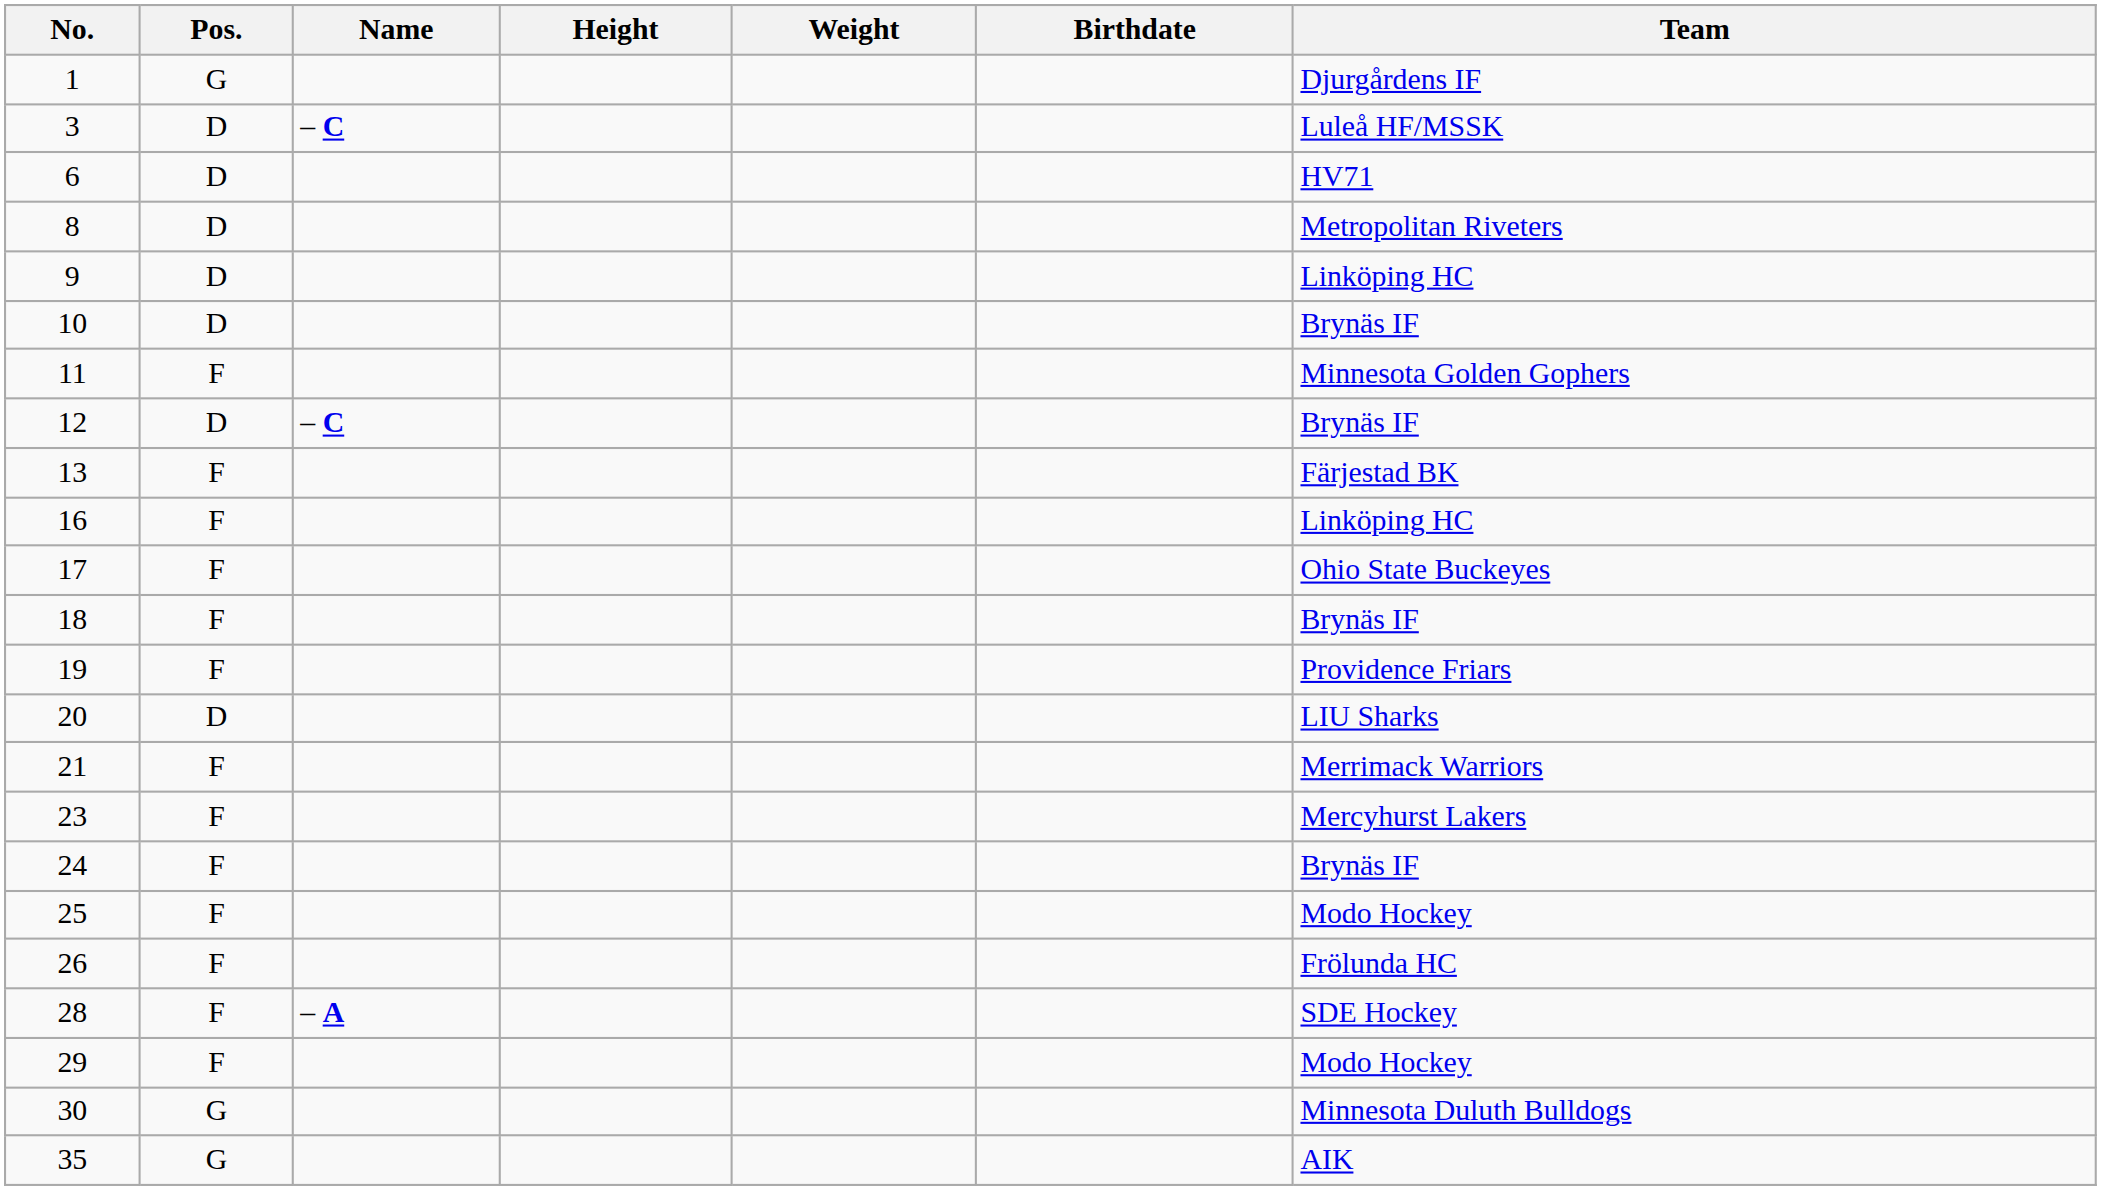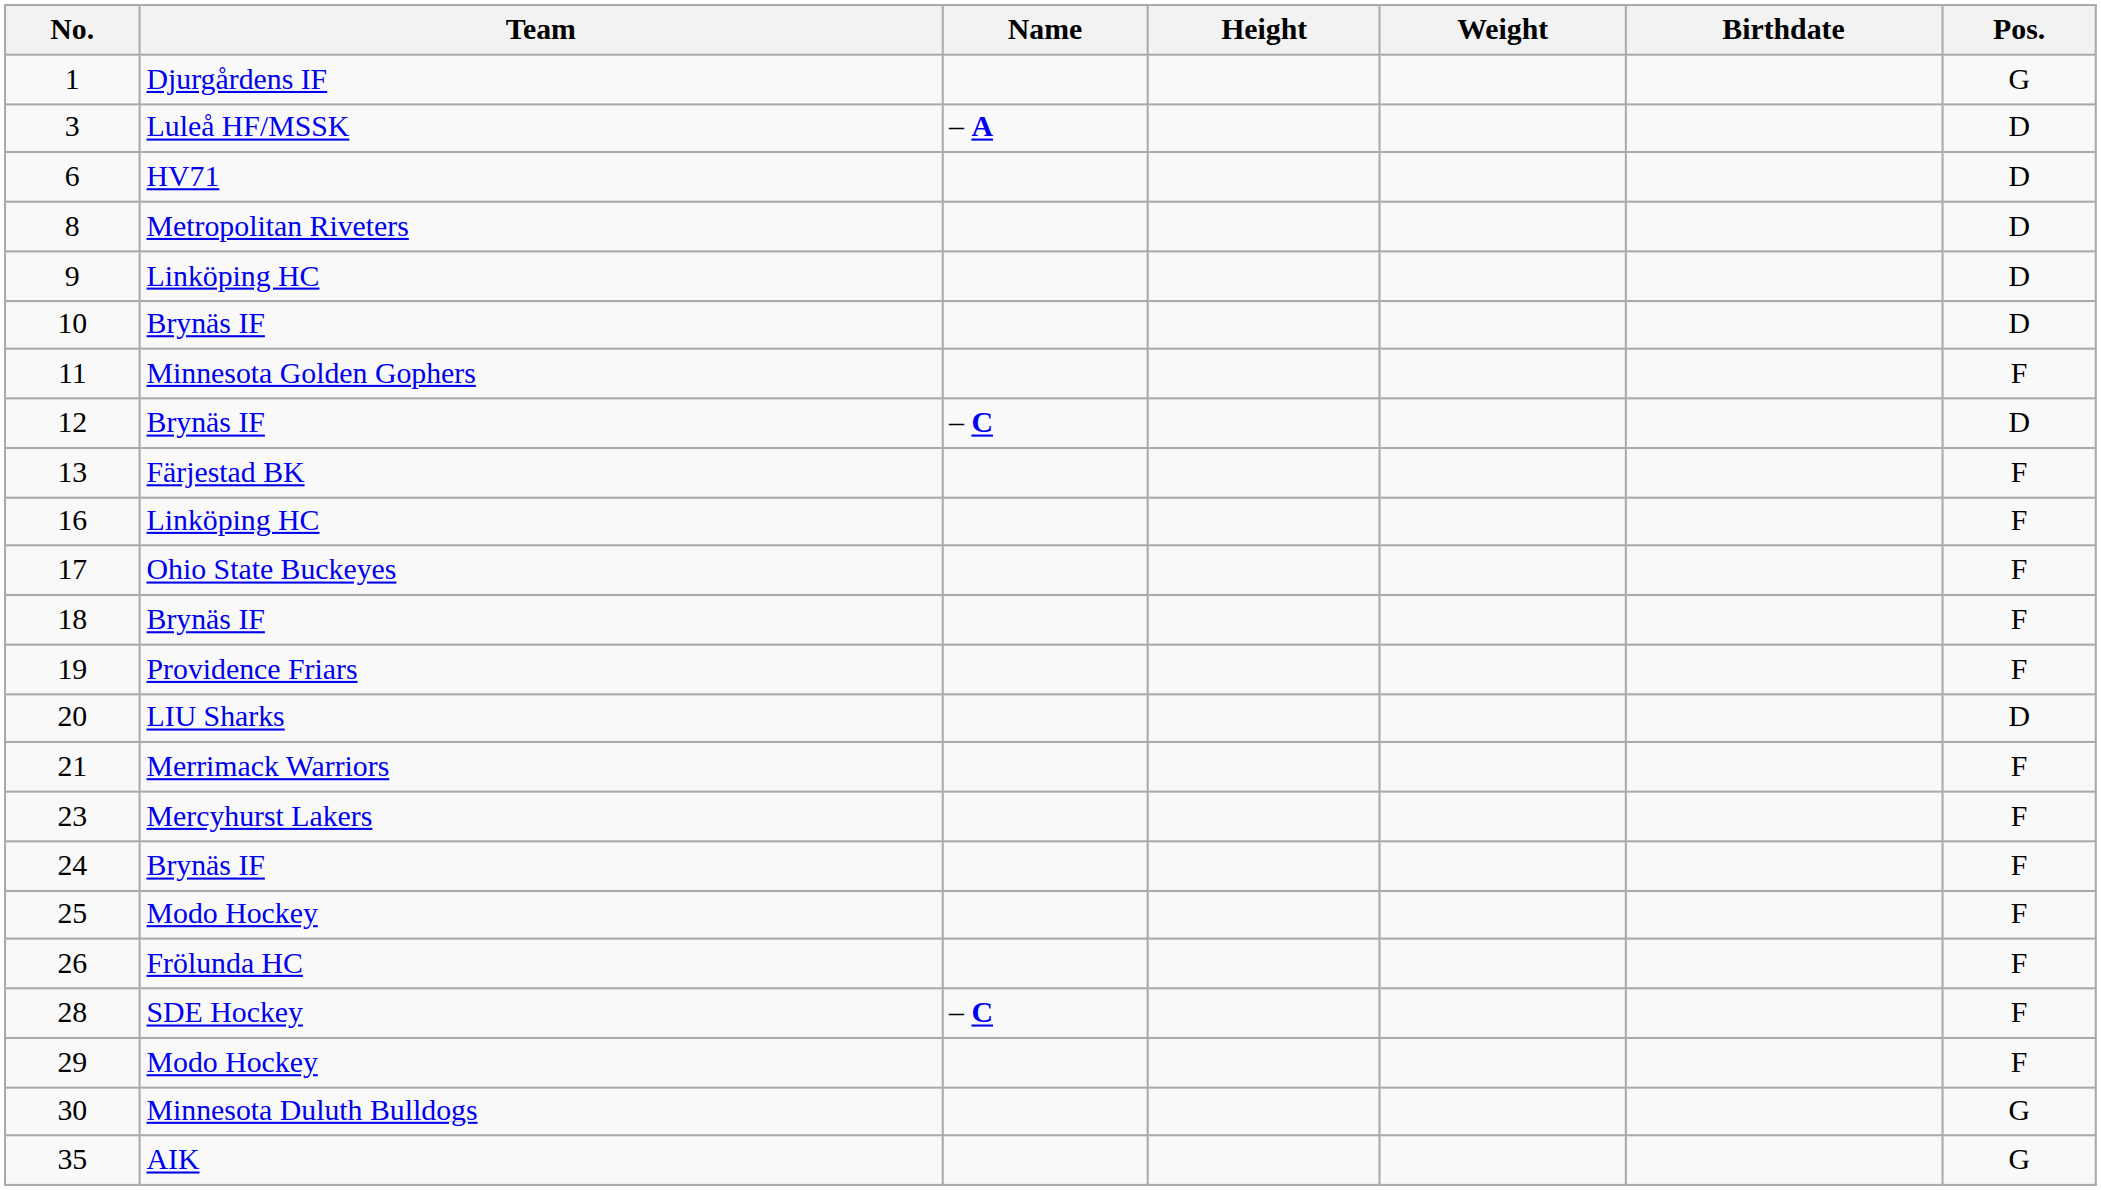 <table class="wikitable sortable" width="80%" style="font-size: 90%; text-align: center;">
 <tr>
 <th>No.</th>
-<th>Pos.</th>
+<th>Team</th>
 <th>Name</th>
 <th>Height</th>
 <th>Weight</th>
 <th>Birthdate</th>
-<th>Team</th>
+<th>Pos.</th>
 </tr>
 <tr>
 <td>1</td>
-<td>G</td>
+<td style="text-align:left;"> <a href='#'>Djurgårdens IF</a></td>
 <td style="text-align:left;"></td>
 <td></td>
 <td></td>
 <td></td>
-<td style="text-align:left;"> <a href='#'>Djurgårdens IF</a></td>
+<td>G</td>
 </tr>
 <tr>
 <td>3</td>
+<td style="text-align:left;"> <a href='#'>Luleå HF/MSSK</a></td>
+<td align=left> – <strong><a href='#'>A</a></strong></td>
+<td></td>
+<td></td>
+<td></td>
 <td>D</td>
+</tr>
+<tr>
+<td>6</td>
+<td style="text-align:left;"> <a href='#'>HV71</a></td>
+<td align=left></td>
+<td></td>
+<td></td>
+<td></td>
+<td>D</td>
+</tr>
+<tr>
+<td>8</td>
+<td style="text-align:left;"> <a href='#'>Metropolitan Riveters</a></td>
+<td align=left></td>
+<td></td>
+<td></td>
+<td></td>
+<td>D</td>
+</tr>
+<tr>
+<td>9</td>
+<td style="text-align:left;"> <a href='#'>Linköping HC</a></td>
+<td align=left></td>
+<td></td>
+<td></td>
+<td></td>
+<td>D</td>
+</tr>
+<tr>
+<td>10</td>
+<td style="text-align:left;"> <a href='#'>Brynäs IF</a></td>
+<td align=left></td>
+<td></td>
+<td></td>
+<td></td>
+<td>D</td>
+</tr>
+<tr>
+<td>11</td>
+<td style="text-align:left;"> <a href='#'>Minnesota Golden Gophers</a></td>
+<td align=left></td>
+<td></td>
+<td></td>
+<td></td>
+<td>F</td>
+</tr>
+<tr>
+<td>12</td>
+<td style="text-align:left;"> <a href='#'>Brynäs IF</a></td>
 <td align=left> – <strong><a href='#'>C</a></strong></td>
 <td></td>
 <td></td>
 <td></td>
-<td style="text-align:left;"> <a href='#'>Luleå HF/MSSK</a></td>
+<td>D</td>
 </tr>
 <tr>
-<td>6</td>
-<td>D</td>
+<td>13</td>
+<td style="text-align:left;"> <a href='#'>Färjestad BK</a></td>
 <td align=left></td>
 <td></td>
 <td></td>
 <td></td>
-<td style="text-align:left;"> <a href='#'>HV71</a></td>
+<td>F</td>
 </tr>
 <tr>
-<td>8</td>
-<td>D</td>
+<td>16</td>
+<td style="text-align:left;"> <a href='#'>Linköping HC</a></td>
 <td align=left></td>
 <td></td>
 <td></td>
 <td></td>
-<td style="text-align:left;"> <a href='#'>Metropolitan Riveters</a></td>
+<td>F</td>
 </tr>
 <tr>
-<td>9</td>
-<td>D</td>
+<td>17</td>
+<td style="text-align:left;"> <a href='#'>Ohio State Buckeyes</a></td>
 <td align=left></td>
 <td></td>
 <td></td>
 <td></td>
-<td style="text-align:left;"> <a href='#'>Linköping HC</a></td>
+<td>F</td>
 </tr>
 <tr>
-<td>10</td>
-<td>D</td>
+<td>18</td>
+<td style="text-align:left;"> <a href='#'>Brynäs IF</a></td>
 <td align=left></td>
 <td></td>
 <td></td>
 <td></td>
-<td style="text-align:left;"> <a href='#'>Brynäs IF</a></td>
+<td>F</td>
 </tr>
 <tr>
-<td>11</td>
-<td>F</td>
+<td>19</td>
+<td style="text-align:left;"> <a href='#'>Providence Friars</a></td>
 <td align=left></td>
 <td></td>
 <td></td>
 <td></td>
-<td style="text-align:left;"> <a href='#'>Minnesota Golden Gophers</a></td>
+<td>F</td>
 </tr>
 <tr>
-<td>12</td>
+<td>20</td>
+<td style="text-align:left;"> <a href='#'>LIU Sharks</a></td>
+<td align=left></td>
+<td></td>
+<td></td>
+<td></td>
 <td>D</td>
+</tr>
+<tr>
+<td>21</td>
+<td style="text-align:left;"> <a href='#'>Merrimack Warriors</a></td>
+<td align=left></td>
+<td></td>
+<td></td>
+<td></td>
+<td>F</td>
+</tr>
+<tr>
+<td>23</td>
+<td style="text-align:left;"> <a href='#'>Mercyhurst Lakers</a></td>
+<td align=left></td>
+<td></td>
+<td></td>
+<td></td>
+<td>F</td>
+</tr>
+<tr>
+<td>24</td>
+<td style="text-align:left;"> <a href='#'>Brynäs IF</a></td>
+<td align=left></td>
+<td></td>
+<td></td>
+<td></td>
+<td>F</td>
+</tr>
+<tr>
+<td>25</td>
+<td style="text-align:left;"> <a href='#'>Modo Hockey</a></td>
+<td align=left></td>
+<td></td>
+<td></td>
+<td></td>
+<td>F</td>
+</tr>
+<tr>
+<td>26</td>
+<td style="text-align:left;"> <a href='#'>Frölunda HC</a></td>
+<td align=left></td>
+<td></td>
+<td></td>
+<td></td>
+<td>F</td>
+</tr>
+<tr>
+<td>28</td>
+<td style="text-align:left;"> <a href='#'>SDE Hockey</a></td>
 <td align=left> – <strong><a href='#'>C</a></strong></td>
 <td></td>
 <td></td>
 <td></td>
-<td style="text-align:left;"> <a href='#'>Brynäs IF</a></td>
+<td>F</td>
 </tr>
 <tr>
-<td>13</td>
-<td>F</td>
+<td>29</td>
+<td style="text-align:left;"> <a href='#'>Modo Hockey</a></td>
 <td align=left></td>
 <td></td>
 <td></td>
 <td></td>
-<td style="text-align:left;"> <a href='#'>Färjestad BK</a></td>
-</tr>
-<tr>
-<td>16</td>
 <td>F</td>
-<td align=left></td>
-<td></td>
-<td></td>
-<td></td>
-<td style="text-align:left;"> <a href='#'>Linköping HC</a></td>
-</tr>
-<tr>
-<td>17</td>
-<td>F</td>
-<td align=left></td>
-<td></td>
-<td></td>
-<td></td>
-<td style="text-align:left;"> <a href='#'>Ohio State Buckeyes</a></td>
-</tr>
-<tr>
-<td>18</td>
-<td>F</td>
-<td align=left></td>
-<td></td>
-<td></td>
-<td></td>
-<td style="text-align:left;"> <a href='#'>Brynäs IF</a></td>
-</tr>
-<tr>
-<td>19</td>
-<td>F</td>
-<td align=left></td>
-<td></td>
-<td></td>
-<td></td>
-<td style="text-align:left;"> <a href='#'>Providence Friars</a></td>
-</tr>
-<tr>
-<td>20</td>
-<td>D</td>
-<td align=left></td>
-<td></td>
-<td></td>
-<td></td>
-<td style="text-align:left;"> <a href='#'>LIU Sharks</a></td>
-</tr>
-<tr>
-<td>21</td>
-<td>F</td>
-<td align=left></td>
-<td></td>
-<td></td>
-<td></td>
-<td style="text-align:left;"> <a href='#'>Merrimack Warriors</a></td>
-</tr>
-<tr>
-<td>23</td>
-<td>F</td>
-<td align=left></td>
-<td></td>
-<td></td>
-<td></td>
-<td style="text-align:left;"> <a href='#'>Mercyhurst Lakers</a></td>
-</tr>
-<tr>
-<td>24</td>
-<td>F</td>
-<td align=left></td>
-<td></td>
-<td></td>
-<td></td>
-<td style="text-align:left;"> <a href='#'>Brynäs IF</a></td>
-</tr>
-<tr>
-<td>25</td>
-<td>F</td>
-<td align=left></td>
-<td></td>
-<td></td>
-<td></td>
-<td style="text-align:left;"> <a href='#'>Modo Hockey</a></td>
-</tr>
-<tr>
-<td>26</td>
-<td>F</td>
-<td align=left></td>
-<td></td>
-<td></td>
-<td></td>
-<td style="text-align:left;"> <a href='#'>Frölunda HC</a></td>
-</tr>
-<tr>
-<td>28</td>
-<td>F</td>
-<td align=left> – <strong><a href='#'>A</a></strong></td>
-<td></td>
-<td></td>
-<td></td>
-<td style="text-align:left;"> <a href='#'>SDE Hockey</a></td>
-</tr>
-<tr>
-<td>29</td>
-<td>F</td>
-<td align=left></td>
-<td></td>
-<td></td>
-<td></td>
-<td style="text-align:left;"> <a href='#'>Modo Hockey</a></td>
 </tr>
 <tr>
 <td>30</td>
-<td>G</td>
+<td style="text-align:left;"> <a href='#'>Minnesota Duluth Bulldogs</a></td>
 <td style="text-align:left;"></td>
 <td></td>
 <td></td>
 <td></td>
-<td style="text-align:left;"> <a href='#'>Minnesota Duluth Bulldogs</a></td>
+<td>G</td>
 </tr>
 <tr>
 <td>35</td>
-<td>G</td>
+<td style="text-align:left;"> <a href='#'>AIK</a></td>
 <td style="text-align:left;"></td>
 <td></td>
 <td></td>
 <td></td>
-<td style="text-align:left;"> <a href='#'>AIK</a></td>
+<td>G</td>
 </tr>
 </table>
